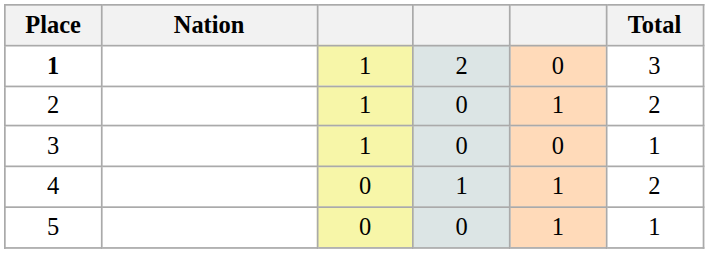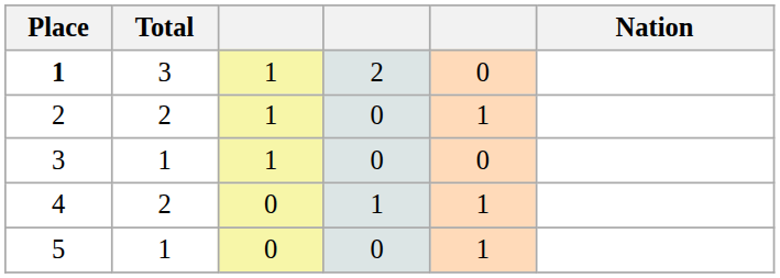 <table class=wikitable style="border:1px solid #AAAAAA;font-size:90%">
 <tr bgcolor="#EFEFEF">
 <th width=50>Place</th>
-<th width=120>Nation</th>
+<th width=50>Total</th>
 <th width=50></th>
 <th width=50></th>
 <th width=50></th>
-<th width=50>Total</th>
+<th width=120>Nation</th>
 </tr>
 <tr align="center" valign="top" bgcolor="#FFFFFF">
 <td><strong>1</strong></td>
-<td align="left"><strong></strong></td>
+<td>3</td>
 <td style="background:#F7F6A8;">1</td>
 <td style="background:#DCE5E5;">2</td>
 <td style="background:#FFDAB9;">0</td>
-<td>3</td>
+<td align="left"><strong></strong></td>
 </tr>
 <tr align="center" valign="top" bgcolor="#FFFFFF">
 <td>2</td>
-<td align="left"></td>
+<td>2</td>
 <td style="background:#F7F6A8;">1</td>
 <td style="background:#DCE5E5;">0</td>
 <td style="background:#FFDAB9;">1</td>
-<td>2</td>
+<td align="left"></td>
 </tr>
 <tr align="center" valign="top" bgcolor="#FFFFFF">
 <td>3</td>
-<td align="left"></td>
+<td>1</td>
 <td style="background:#F7F6A8;">1</td>
 <td style="background:#DCE5E5;">0</td>
 <td style="background:#FFDAB9;">0</td>
-<td>1</td>
+<td align="left"></td>
 </tr>
 <tr align="center" valign="top" bgcolor="#FFFFFF">
 <td>4</td>
-<td align="left"></td>
+<td>2</td>
 <td style="background:#F7F6A8;">0</td>
 <td style="background:#DCE5E5;">1</td>
 <td style="background:#FFDAB9;">1</td>
-<td>2</td>
+<td align="left"></td>
 </tr>
 <tr align="center" valign="top" bgcolor="#FFFFFF">
 <td>5</td>
-<td align="left"></td>
+<td>1</td>
 <td style="background:#F7F6A8;">0</td>
 <td style="background:#DCE5E5;">0</td>
 <td style="background:#FFDAB9;">1</td>
-<td>1</td>
+<td align="left"></td>
 </tr>
 </table>
